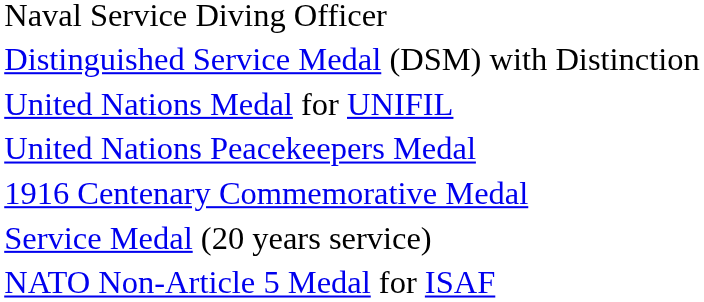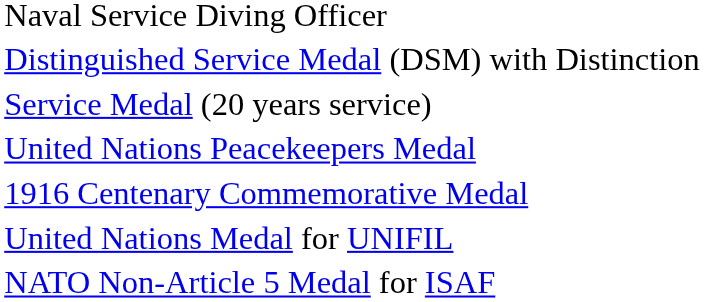 <table>
 <tr>
 <td></td>
 <td>Naval Service Diving Officer</td>
 </tr>
 <tr>
 <td></td>
 <td><a href='#'>Distinguished Service Medal</a> (DSM) with Distinction</td>
 </tr>
 <tr>
 <td></td>
-<td><a href='#'>United Nations Medal</a> for <a href='#'>UNIFIL</a></td>
+<td><a href='#'>Service Medal</a> (20 years service)</td>
 </tr>
 <tr>
 <td></td>
 <td><a href='#'>United Nations Peacekeepers Medal</a></td>
 </tr>
 <tr>
 <td></td>
 <td><a href='#'>1916 Centenary Commemorative Medal</a></td>
 </tr>
 <tr>
 <td></td>
-<td><a href='#'>Service Medal</a> (20 years service)</td>
+<td><a href='#'>United Nations Medal</a> for <a href='#'>UNIFIL</a></td>
 </tr>
 <tr>
 <td></td>
 <td><a href='#'>NATO Non-Article 5 Medal</a> for <a href='#'>ISAF</a></td>
 </tr>
 </table>
